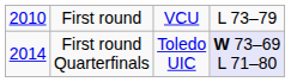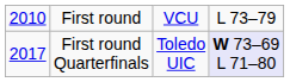 <table class="wikitable">
 <tr align="center">
 <td><a href='#'>2010</a></td>
 <td>First round</td>
 <td><a href='#'>VCU</a></td>
 <td>L 73–79</td>
 </tr>
 <tr style="text-align:center;">
-<td><a href='#'>2014</a></td>
+<td><a href='#'>2017</a></td>
 <td>First round<br>Quarterfinals</td>
 <td><a href='#'>Toledo</a><br><a href='#'>UIC</a></td>
 <td style="background: lavender;"><strong>W</strong> 73–69<br>L 71–80</td>
 </tr>
 </table>
